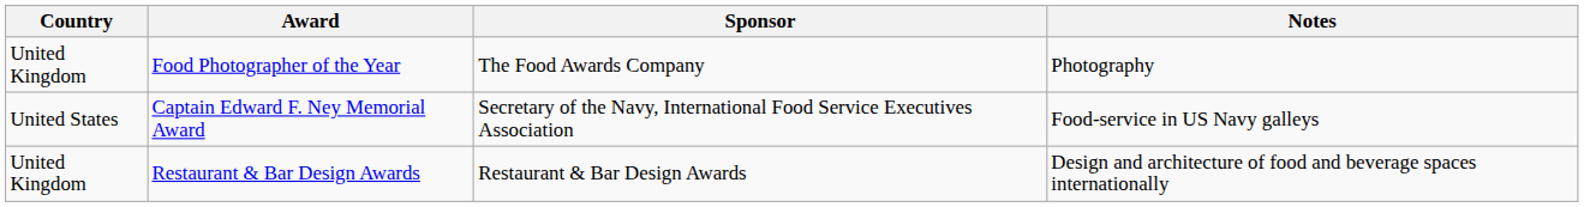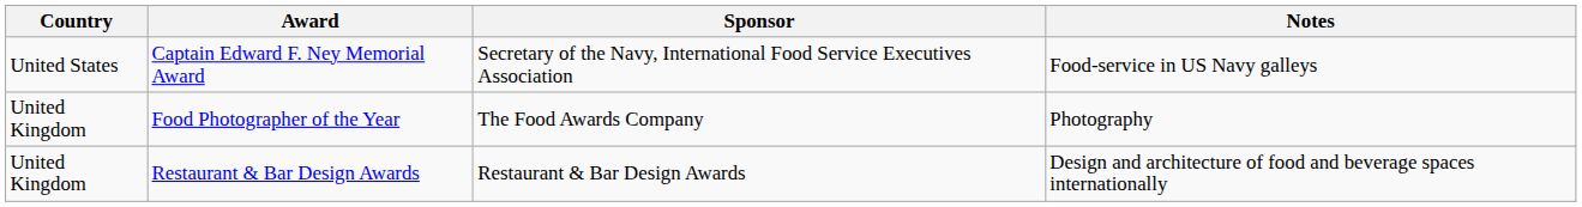 <table class="wikitable sortable">
 <tr>
 <th>Country</th>
 <th>Award</th>
 <th>Sponsor</th>
 <th>Notes</th>
-</tr>
-<tr>
-<td>United Kingdom</td>
-<td><a href='#'>Food Photographer of the Year</a></td>
-<td>The Food Awards Company</td>
-<td>Photography</td>
 </tr>
 <tr>
 <td>United States</td>
 <td><a href='#'>Captain Edward F. Ney Memorial Award</a></td>
 <td>Secretary of the Navy, International Food Service Executives Association</td>
 <td>Food-service in US Navy galleys</td>
 </tr>
 <tr>
 <td>United Kingdom</td>
+<td><a href='#'>Food Photographer of the Year</a></td>
+<td>The Food Awards Company</td>
+<td>Photography</td>
+</tr>
+<tr>
+<td>United Kingdom</td>
 <td><a href='#'>Restaurant & Bar Design Awards</a></td>
 <td>Restaurant & Bar Design Awards</td>
 <td>Design and architecture of food and beverage spaces internationally</td>
 </tr>
 </table>
